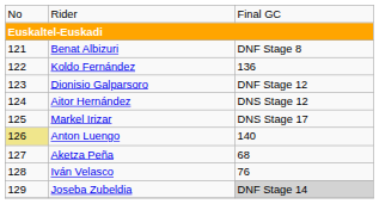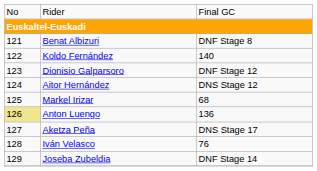 <table class=wikitable style="font-size:95%" width="40%">
 <tr>
 <td>No</td>
 <td>Rider</td>
 <td>Final GC</td>
 </tr>
 <tr>
 <td colspan=3 bgcolor="orange" style="color: white"><strong>Euskaltel-Euskadi</strong></td>
 </tr>
 <tr>
 <td>121</td>
 <td> <a href='#'>Benat Albizuri</a></td>
 <td>DNF Stage 8</td>
 </tr>
 <tr>
 <td>122</td>
 <td> <a href='#'>Koldo Fernández</a></td>
-<td>136</td>
+<td>140</td>
 </tr>
 <tr>
 <td>123</td>
 <td> <a href='#'>Dionisio Galparsoro</a></td>
 <td>DNF Stage 12</td>
 </tr>
 <tr>
 <td>124</td>
 <td> <a href='#'>Aitor Hernández</a></td>
 <td>DNS Stage 12</td>
 </tr>
 <tr>
 <td>125</td>
 <td> <a href='#'>Markel Irizar</a></td>
-<td>DNS Stage 17</td>
+<td>68</td>
 </tr>
 <tr>
 <td style="background: khaki;">126</td>
 <td> <a href='#'>Anton Luengo</a></td>
-<td>140</td>
+<td>136</td>
 </tr>
 <tr>
 <td>127</td>
 <td> <a href='#'>Aketza Peña</a></td>
-<td>68</td>
+<td>DNS Stage 17</td>
 </tr>
 <tr>
 <td>128</td>
 <td> <a href='#'>Iván Velasco</a></td>
 <td>76</td>
 </tr>
 <tr>
 <td>129</td>
 <td> <a href='#'>Joseba Zubeldia</a></td>
-<td style="background: lightgrey;">DNF Stage 14</td>
+<td>DNF Stage 14</td>
 </tr>
 <tr>
 </tr>
 </table>
